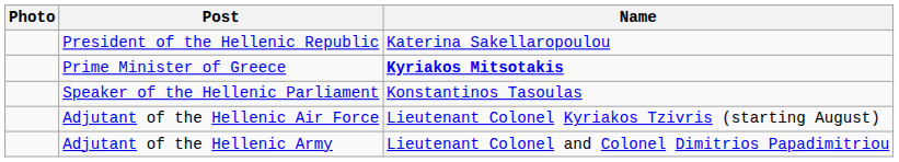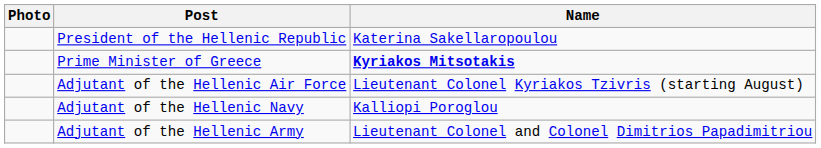 <table class=wikitable>
 <tr>
 <th>Photo</th>
 <th>Post</th>
 <th>Name</th>
 </tr>
 <tr>
 <td></td>
 <td><a href='#'>President of the Hellenic Republic</a></td>
 <td><a href='#'>Katerina Sakellaropoulou</a></td>
 </tr>
 <tr>
 <td><br></td>
 <td><a href='#'>Prime Minister of Greece</a></td>
 <td><strong><a href='#'>Kyriakos Mitsotakis</a></strong></td>
 </tr>
 <tr>
 <td></td>
-<td><a href='#'>Speaker of the Hellenic Parliament</a></td>
-<td><a href='#'>Konstantinos Tasoulas</a></td>
+<td><a href='#'>Adjutant</a> of the <a href='#'>Hellenic Air Force</a></td>
+<td><a href='#'>Lieutenant Colonel</a> <a href='#'>Kyriakos Tzivris</a> (starting August)</td>
 </tr>
 <tr>
 <td></td>
-<td><a href='#'>Adjutant</a> of the <a href='#'>Hellenic Air Force</a></td>
-<td><a href='#'>Lieutenant Colonel</a> <a href='#'>Kyriakos Tzivris</a> (starting August)</td>
+<td><a href='#'>Adjutant</a> of the <a href='#'>Hellenic Navy</a></td>
+<td><a href='#'>Kalliopi Poroglou</a></td>
 </tr>
 <tr>
 <td></td>
 <td><a href='#'>Adjutant</a> of the <a href='#'>Hellenic Army</a></td>
 <td><a href='#'>Lieutenant Colonel</a> and <a href='#'>Colonel</a> <a href='#'>Dimitrios Papadimitriou</a></td>
 </tr>
 </table>
